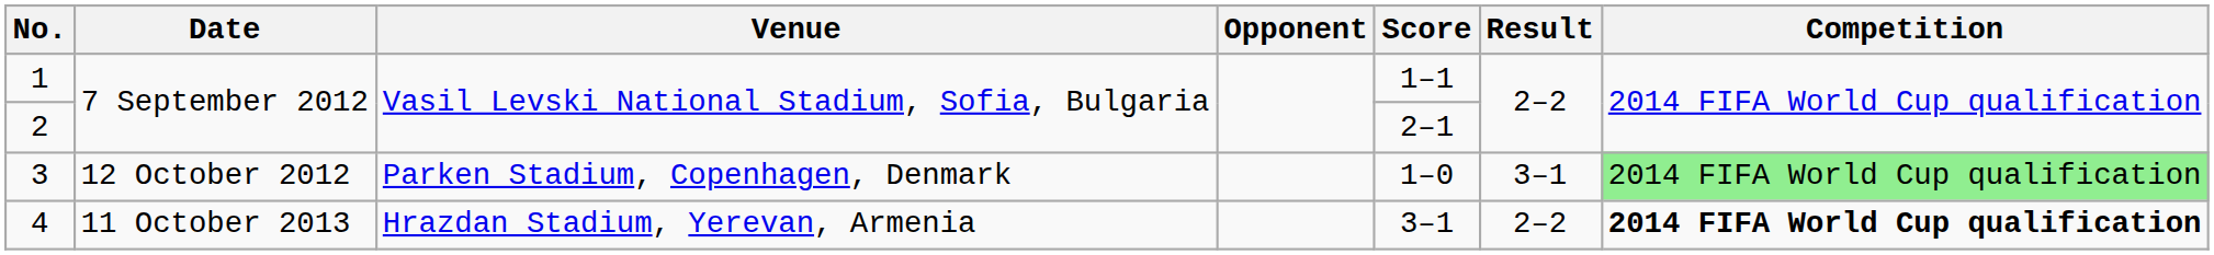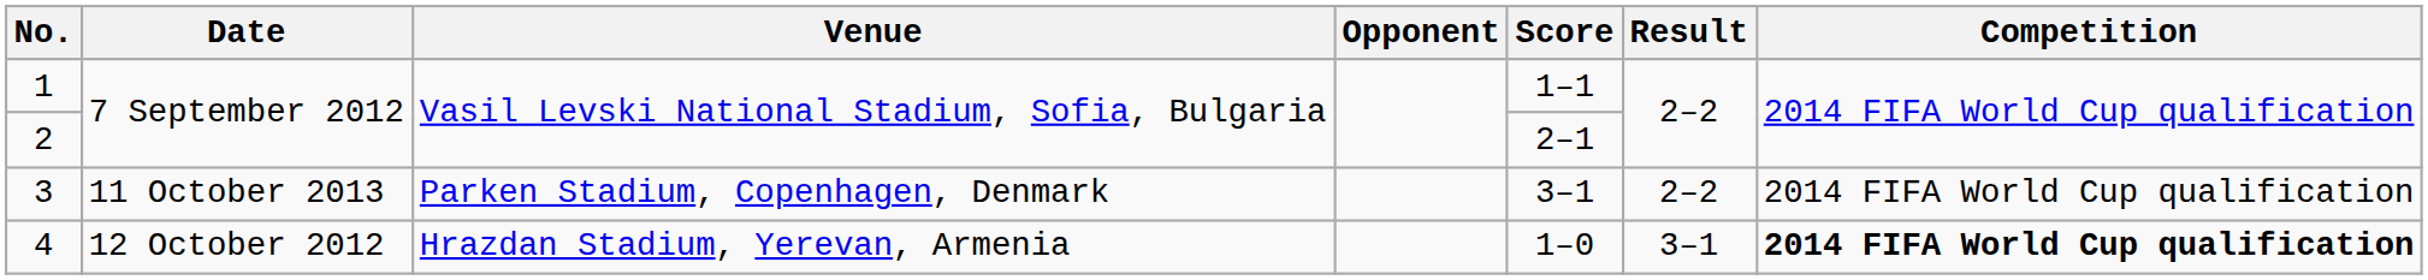 <table class="wikitable sortable">
 <tr>
 <th scope="col">No.</th>
 <th scope="col">Date</th>
 <th scope="col">Venue</th>
 <th scope="col">Opponent</th>
 <th scope="col">Score</th>
 <th scope="col">Result</th>
 <th scope="col">Competition</th>
 </tr>
 <tr>
 <td style="text-align:center">1</td>
 <td rowspan="2">7 September 2012</td>
 <td rowspan="2"><a href='#'>Vasil Levski National Stadium</a>, <a href='#'>Sofia</a>, Bulgaria</td>
 <td rowspan="2"></td>
 <td style="text-align:center">1–1</td>
 <td rowspan="2" style="text-align:center">2–2</td>
 <td rowspan="2"><a href='#'>2014 FIFA World Cup qualification</a></td>
 </tr>
 <tr>
 <td style="text-align:center">2</td>
 <td style="text-align:center">2–1</td>
 </tr>
 <tr>
 <td style="text-align:center">3</td>
+<td>11 October 2013</td>
+<td><a href='#'>Parken Stadium</a>, <a href='#'>Copenhagen</a>, Denmark</td>
+<td></td>
+<td style="text-align:center">3–1</td>
+<td style="text-align:center">2–2</td>
+<td>2014 FIFA World Cup qualification</td>
+</tr>
+<tr>
+<td style="text-align:center">4</td>
 <td>12 October 2012</td>
-<td><a href='#'>Parken Stadium</a>, <a href='#'>Copenhagen</a>, Denmark</td>
+<td><a href='#'>Hrazdan Stadium</a>, <a href='#'>Yerevan</a>, Armenia</td>
 <td></td>
 <td style="text-align:center">1–0</td>
 <td style="text-align:center">3–1</td>
-<td style="background: lightgreen;">2014 FIFA World Cup qualification</td>
-</tr>
-<tr>
-<td style="text-align:center">4</td>
-<td>11 October 2013</td>
-<td><a href='#'>Hrazdan Stadium</a>, <a href='#'>Yerevan</a>, Armenia</td>
-<td></td>
-<td style="text-align:center">3–1</td>
-<td style="text-align:center">2–2</td>
 <td><strong>2014 FIFA World Cup qualification</strong></td>
 </tr>
 </table>
